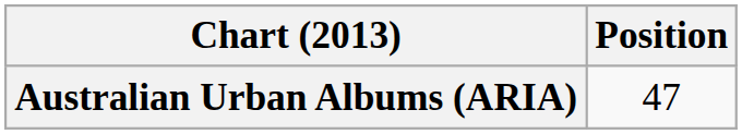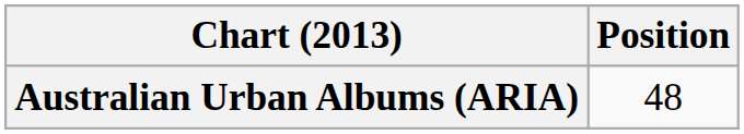 <table class="wikitable plainrowheaders" style="text-align:center">
 <tr>
 <th scope="col">Chart (2013)</th>
 <th scope="col">Position</th>
 </tr>
 <tr>
 <th scope="row">Australian Urban Albums (ARIA)</th>
-<td>47</td>
+<td>48</td>
 </tr>
 </table>
